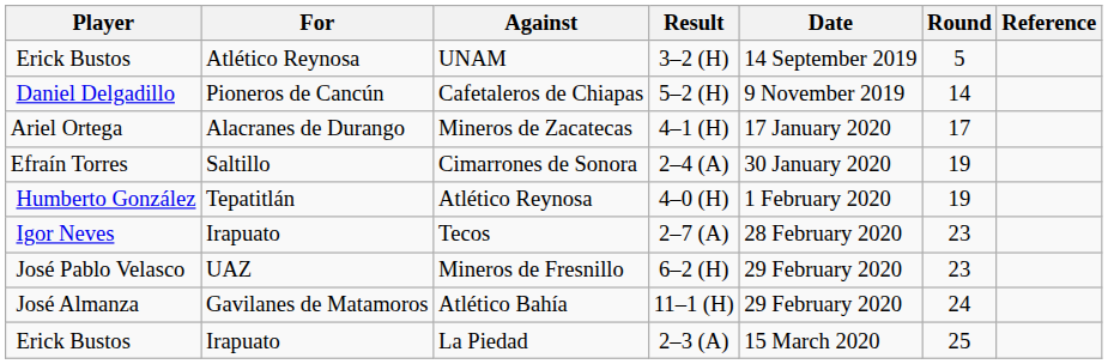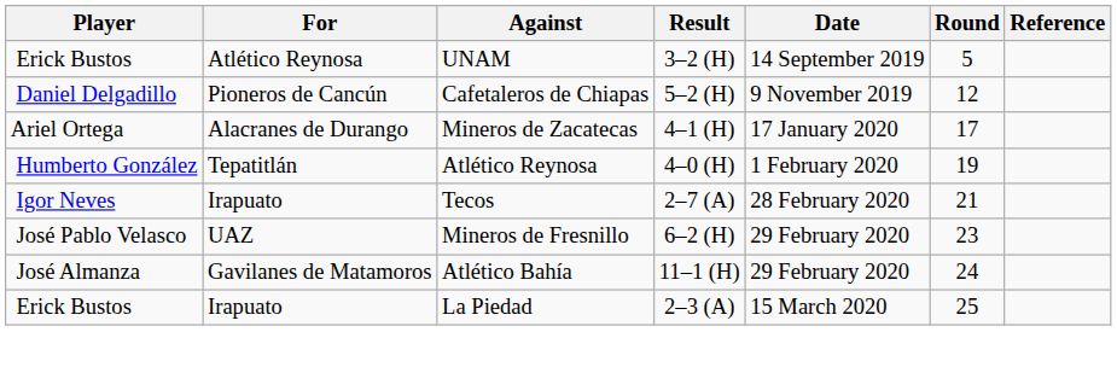 <table class="wikitable sortable">
 <tr>
 <th>Player</th>
 <th>For</th>
 <th>Against</th>
 <th>Result</th>
 <th>Date</th>
 <th>Round</th>
 <th>Reference</th>
 </tr>
 <tr>
 <td> Erick Bustos</td>
 <td>Atlético Reynosa</td>
 <td>UNAM</td>
 <td align=center>3–2 (H)</td>
 <td>14 September 2019</td>
 <td align=center>5</td>
 <td align=center></td>
 </tr>
 <tr>
 <td> <a href='#'>Daniel Delgadillo</a></td>
 <td>Pioneros de Cancún</td>
 <td>Cafetaleros de Chiapas</td>
 <td align=center>5–2 (H)</td>
 <td>9 November 2019</td>
-<td align=center>14</td>
+<td align=center>12</td>
 <td align=center></td>
 </tr>
 <tr>
 <td> Ariel Ortega</td>
 <td>Alacranes de Durango</td>
 <td>Mineros de Zacatecas</td>
 <td align=center>4–1 (H)</td>
 <td>17 January 2020</td>
 <td align=center>17</td>
-<td align=center></td>
-</tr>
-<tr>
-<td> Efraín Torres</td>
-<td>Saltillo</td>
-<td>Cimarrones de Sonora</td>
-<td align=center>2–4 (A)</td>
-<td>30 January 2020</td>
-<td align=center>19</td>
 <td align=center></td>
 </tr>
 <tr>
 <td> <a href='#'>Humberto González</a></td>
 <td>Tepatitlán</td>
 <td>Atlético Reynosa</td>
 <td align=center>4–0 (H)</td>
 <td>1 February 2020</td>
 <td align=center>19</td>
 <td align=center></td>
 </tr>
 <tr>
 <td> <a href='#'>Igor Neves</a></td>
 <td>Irapuato</td>
 <td>Tecos</td>
 <td align=center>2–7 (A)</td>
 <td>28 February 2020</td>
-<td align=center>23</td>
+<td align=center>21</td>
 <td align=center></td>
 </tr>
 <tr>
 <td> José Pablo Velasco</td>
 <td>UAZ</td>
 <td>Mineros de Fresnillo</td>
 <td align=center>6–2 (H)</td>
 <td>29 February 2020</td>
 <td align=center>23</td>
 <td align=center></td>
 </tr>
 <tr>
 <td> José Almanza</td>
 <td>Gavilanes de Matamoros</td>
 <td>Atlético Bahía</td>
 <td align=center>11–1 (H)</td>
 <td>29 February 2020</td>
 <td align=center>24</td>
 <td align=center></td>
 </tr>
 <tr>
 <td> Erick Bustos</td>
 <td>Irapuato</td>
 <td>La Piedad</td>
 <td align=center>2–3 (A)</td>
 <td>15 March 2020</td>
 <td align=center>25</td>
 <td align=center></td>
 </tr>
 </table>
